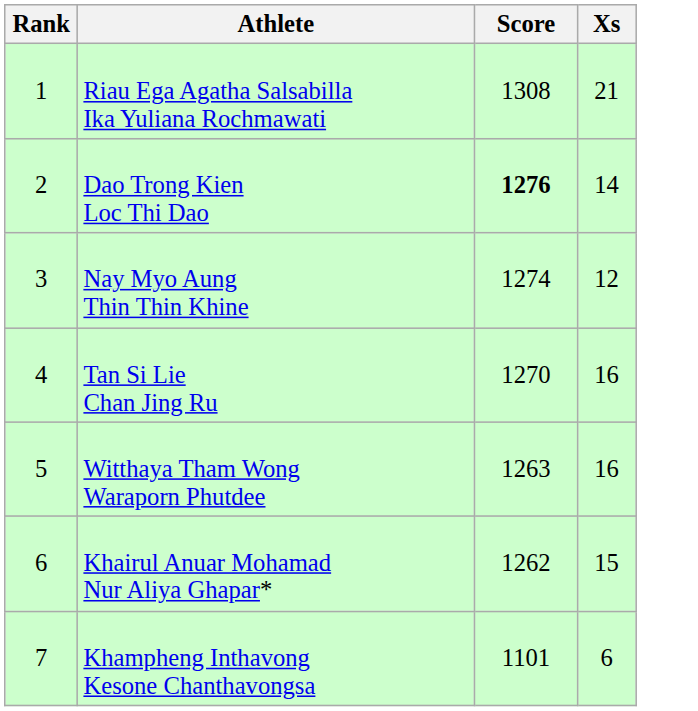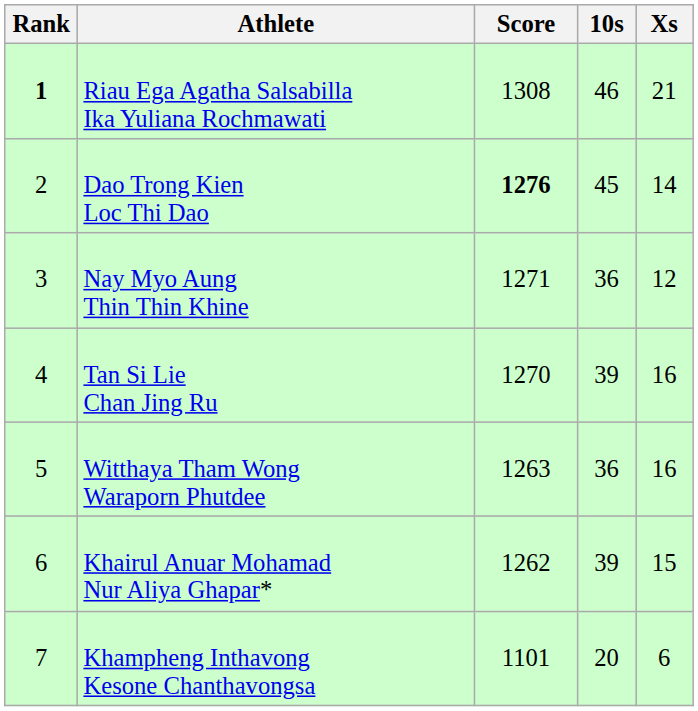 <table class=wikitable style="text-align:center">
 <tr>
 <th width=40>Rank</th>
 <th width=250>Athlete</th>
 <th width=60>Score</th>
+<th width=30>10s</th>
 <th width=30>Xs</th>
 </tr>
 <tr bgcolor="ccffcc">
-<td>1</td>
+<td><strong>1</strong></td>
 <td align=left><br><a href='#'>Riau Ega Agatha Salsabilla</a><br><a href='#'>Ika Yuliana Rochmawati</a></td>
 <td>1308</td>
+<td>46</td>
 <td>21</td>
 </tr>
 <tr bgcolor="ccffcc">
 <td>2</td>
 <td align=left><br><a href='#'>Dao Trong Kien</a><br><a href='#'>Loc Thi Dao</a></td>
 <td><strong>1276</strong></td>
+<td>45</td>
 <td>14</td>
 </tr>
 <tr bgcolor="ccffcc">
 <td>3</td>
 <td align=left><br><a href='#'>Nay Myo Aung</a><br><a href='#'>Thin Thin Khine</a></td>
-<td>1274</td>
+<td>1271</td>
+<td>36</td>
 <td>12</td>
 </tr>
 <tr bgcolor="ccffcc">
 <td>4</td>
 <td align=left><br><a href='#'>Tan Si Lie</a><br><a href='#'>Chan Jing Ru</a></td>
 <td>1270</td>
+<td>39</td>
 <td>16</td>
 </tr>
 <tr bgcolor="ccffcc">
 <td>5</td>
 <td align=left><br><a href='#'>Witthaya Tham Wong</a><br><a href='#'>Waraporn Phutdee</a></td>
 <td>1263</td>
+<td>36</td>
 <td>16</td>
 </tr>
 <tr bgcolor="ccffcc">
 <td>6</td>
 <td align=left><br><a href='#'>Khairul Anuar Mohamad</a><br><a href='#'>Nur Aliya Ghapar</a>*</td>
 <td>1262</td>
+<td>39</td>
 <td>15</td>
 </tr>
 <tr bgcolor="ccffcc">
 <td>7</td>
 <td align=left><br><a href='#'>Khampheng Inthavong</a><br><a href='#'>Kesone Chanthavongsa</a></td>
 <td>1101</td>
+<td>20</td>
 <td>6</td>
 </tr>
 </table>
